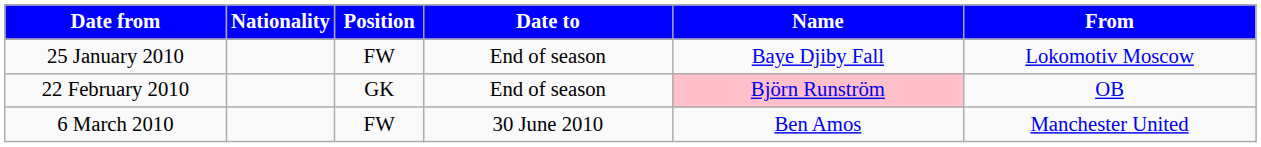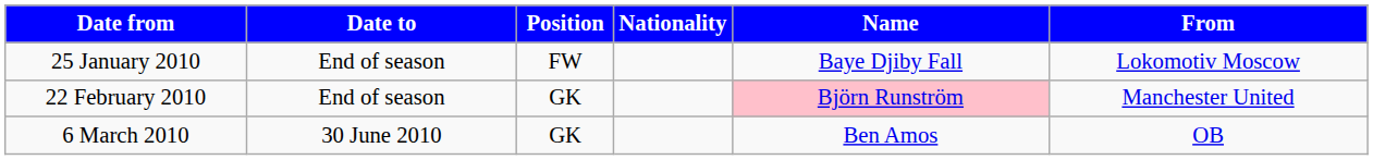 <table class="wikitable"  style="text-align:center; font-size:90%; ">
 <tr>
 <th style="background:#00f; color:white; width:150px;">Date from</th>
+<th style="background:#00f; color:white; width:170px;">Date to</th>
+<th style="background:#00f; color:white; width:55px;">Position</th>
 <th style="background:#00f; color:white; width:55px;">Nationality</th>
-<th style="background:#00f; color:white; width:55px;">Position</th>
-<th style="background:#00f; color:white; width:170px;">Date to</th>
 <th style="background:#00f; color:white; width:200px;">Name</th>
 <th style="background:#00f; color:white; width:200px;">From</th>
 </tr>
 <tr>
 <td>25 January 2010</td>
+<td>End of season</td>
+<td>FW</td>
 <td></td>
-<td>FW</td>
-<td>End of season</td>
 <td><a href='#'>Baye Djiby Fall</a></td>
 <td> <a href='#'>Lokomotiv Moscow</a></td>
 </tr>
 <tr>
 <td>22 February 2010</td>
+<td>End of season</td>
+<td>GK</td>
 <td></td>
-<td>GK</td>
-<td>End of season</td>
 <td style="background: pink;"><a href='#'>Björn Runström</a></td>
-<td> <a href='#'>OB</a></td>
+<td> <a href='#'>Manchester United</a></td>
 </tr>
 <tr>
 <td>6 March 2010</td>
+<td>30 June 2010</td>
+<td>GK</td>
 <td></td>
-<td>FW</td>
-<td>30 June 2010</td>
 <td><a href='#'>Ben Amos</a></td>
-<td> <a href='#'>Manchester United</a></td>
+<td> <a href='#'>OB</a></td>
 </tr>
 </table>
